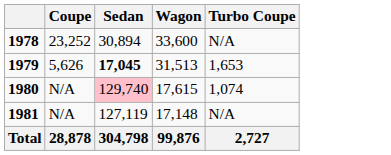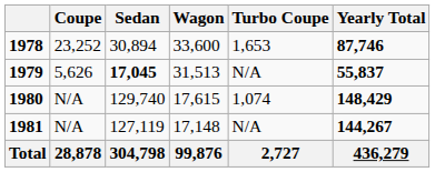 <table class="wikitable">
 <tr>
 <th></th>
 <th>Coupe</th>
 <th>Sedan</th>
 <th>Wagon</th>
 <th>Turbo Coupe</th>
+<th>Yearly Total</th>
 </tr>
 <tr>
 <td><strong>1978</strong></td>
 <td>23,252</td>
 <td>30,894</td>
 <td>33,600</td>
-<td>N/A</td>
+<td>1,653</td>
+<td><strong>87,746</strong></td>
 </tr>
 <tr>
 <td><strong>1979</strong></td>
 <td>5,626</td>
 <td><strong>17,045</strong></td>
 <td>31,513</td>
-<td>1,653</td>
+<td>N/A</td>
+<td><strong>55,837</strong></td>
 </tr>
 <tr>
 <td><strong>1980</strong></td>
 <td>N/A</td>
-<td style="background: pink;">129,740</td>
+<td>129,740</td>
 <td>17,615</td>
 <td>1,074</td>
+<td><strong>148,429</strong></td>
 </tr>
 <tr>
 <td><strong>1981</strong></td>
 <td>N/A</td>
 <td>127,119</td>
 <td>17,148</td>
 <td>N/A</td>
+<td><strong>144,267</strong></td>
 </tr>
 <tr>
 <th><strong>Total</strong></th>
 <th><strong>28,878</strong></th>
 <th><strong>304,798</strong></th>
 <th><strong>99,876</strong></th>
 <th><strong>2,727</strong></th>
+<th><strong><u>436,279</u></strong></th>
 </tr>
 </table>
